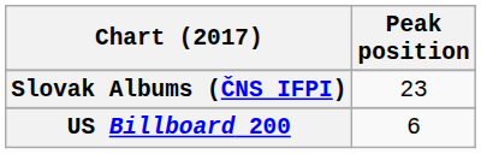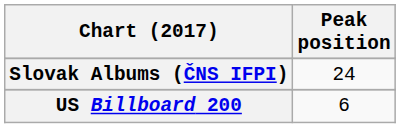 <table class="wikitable sortable plainrowheaders" style="text-align:center">
 <tr>
 <th scope="col">Chart (2017)</th>
 <th scope="col">Peak<br> position</th>
 </tr>
 <tr>
 </tr>
 <tr>
 </tr>
 <tr>
 </tr>
 <tr>
 </tr>
 <tr>
 </tr>
 <tr>
 </tr>
 <tr>
 </tr>
 <tr>
 </tr>
 <tr>
 </tr>
 <tr>
 <th scope="row">Slovak Albums (<a href='#'>ČNS IFPI</a>)</th>
-<td>23</td>
+<td>24</td>
 </tr>
 <tr>
 </tr>
 <tr>
 </tr>
 <tr>
 <th scope="row">US <a href='#'><em>Billboard</em> 200</a></th>
 <td>6</td>
 </tr>
 </table>
